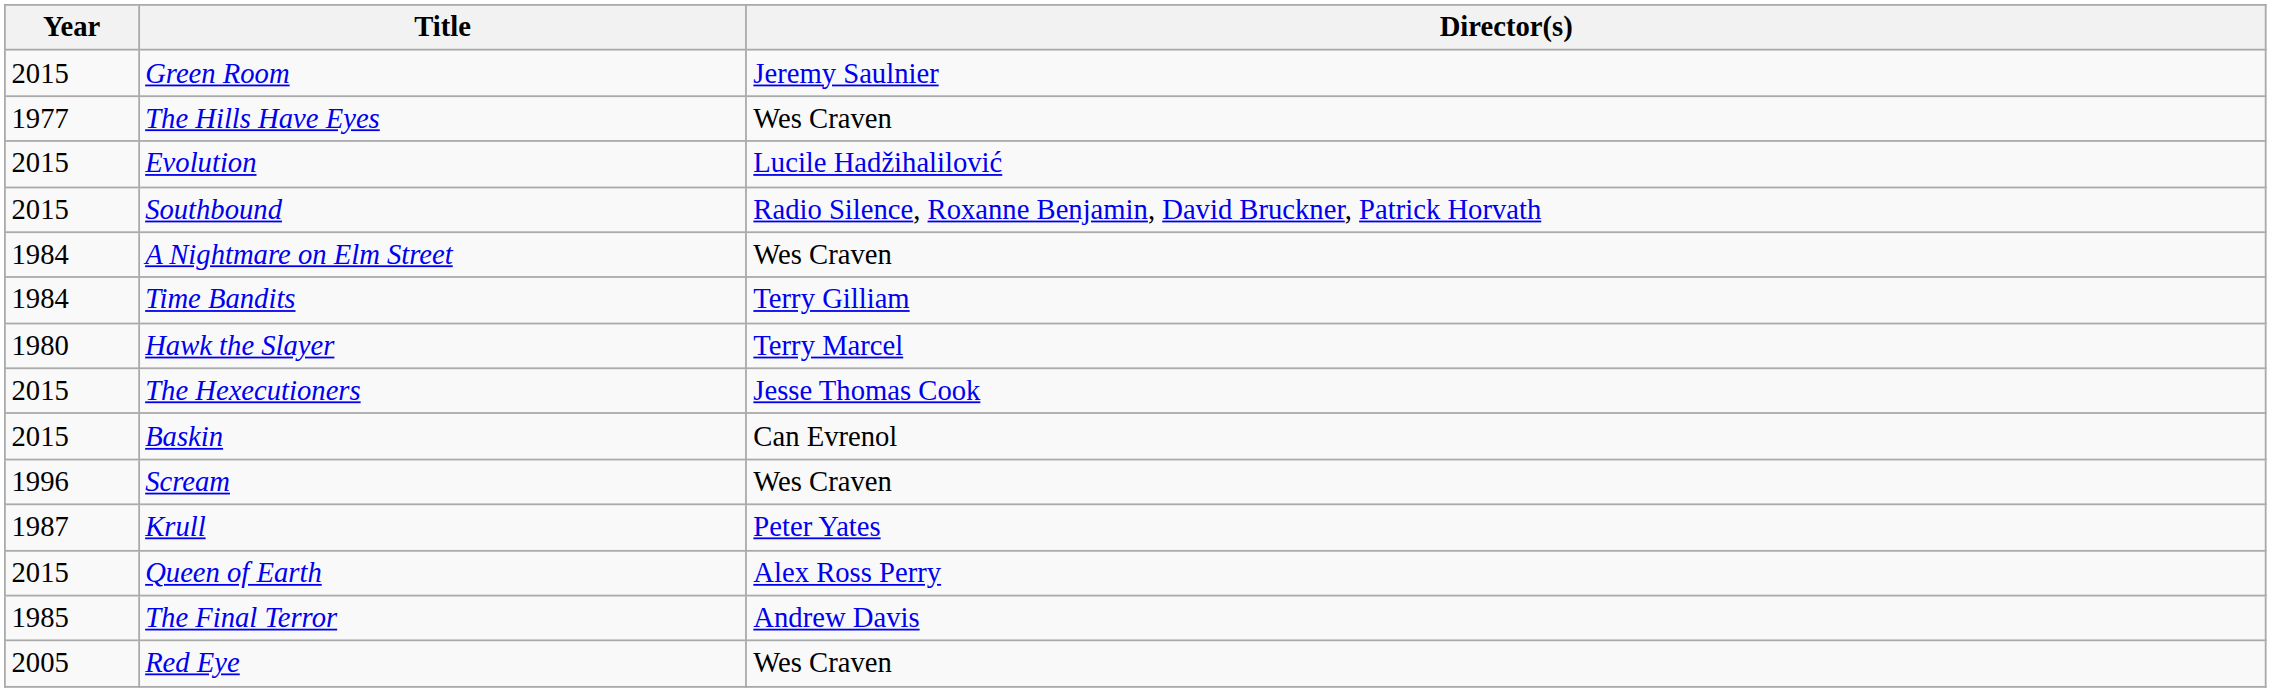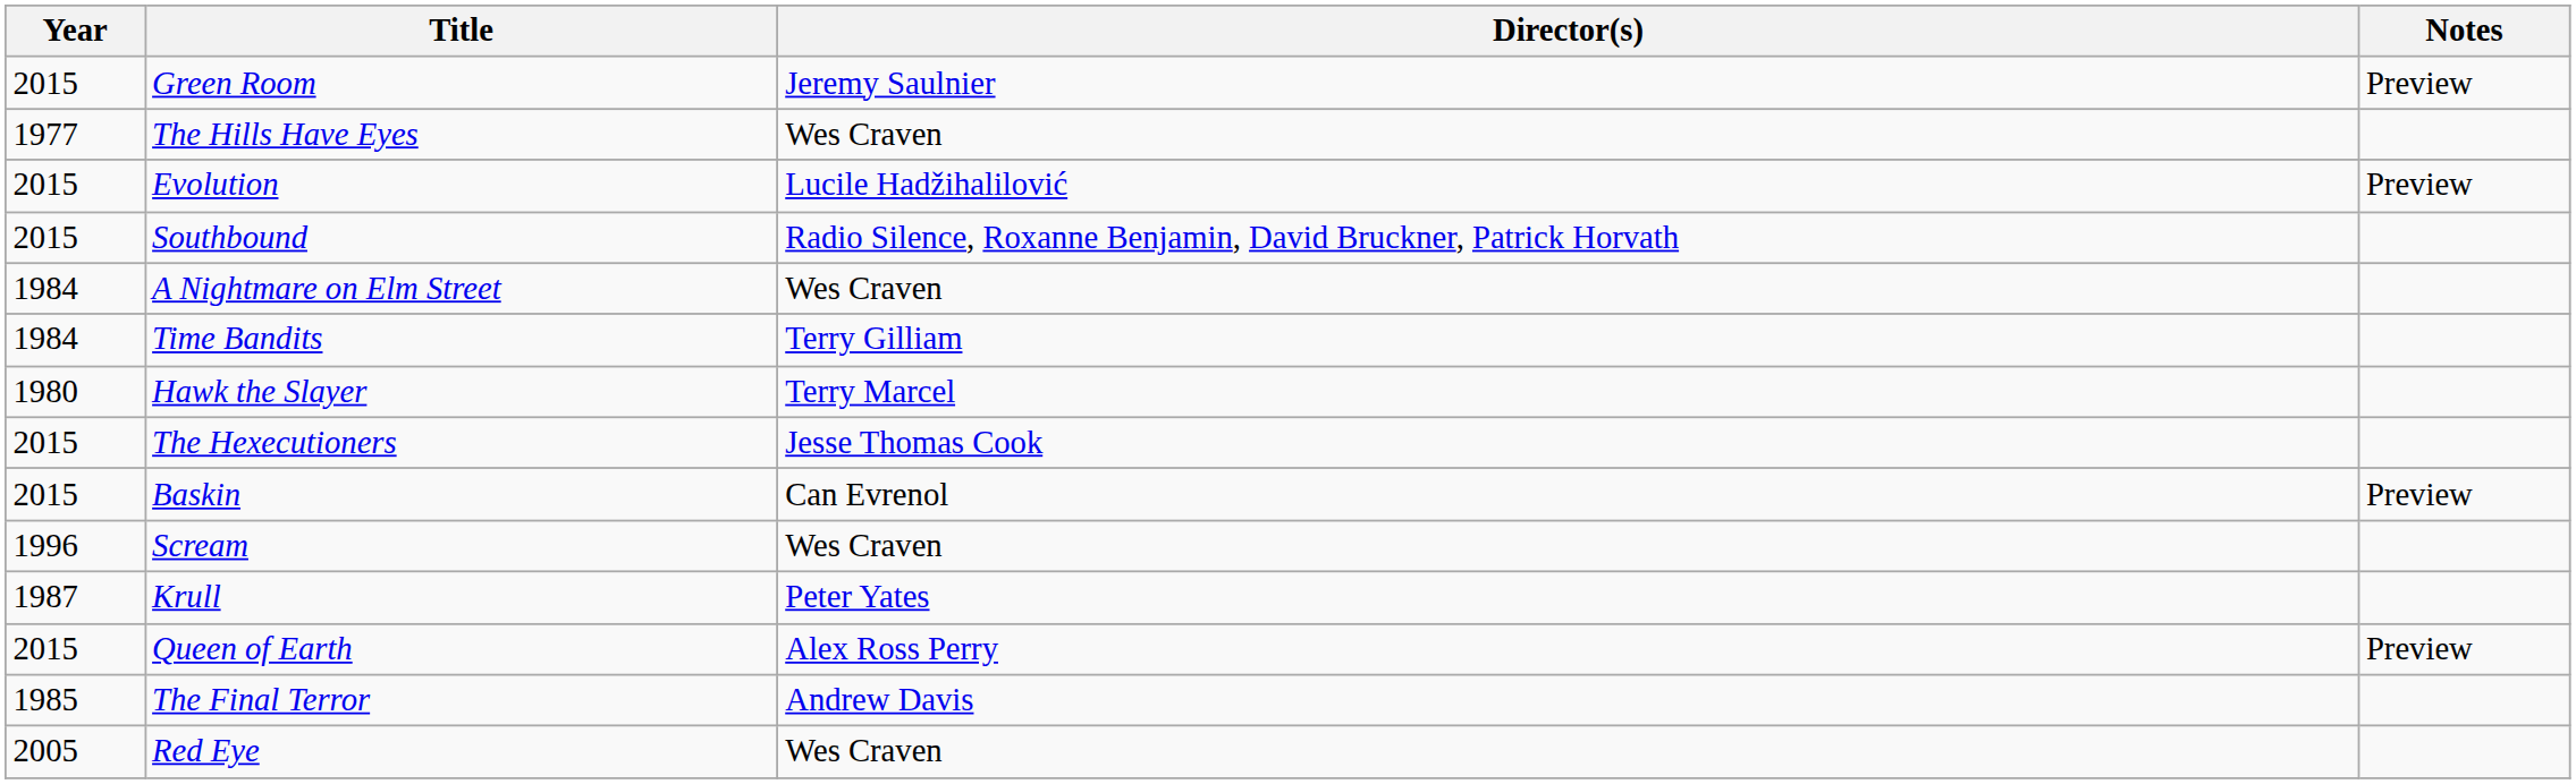 <table class="sortable wikitable" style="width:100%; margin-bottom:4px">
 <tr>
 <th>Year</th>
 <th>Title</th>
 <th>Director(s)</th>
+<th>Notes</th>
 </tr>
 <tr>
 <td>2015</td>
 <td><em><a href='#'>Green Room</a></em></td>
 <td><a href='#'>Jeremy Saulnier</a></td>
+<td>Preview</td>
 </tr>
 <tr>
 <td>1977</td>
 <td><em><a href='#'>The Hills Have Eyes</a></em></td>
 <td>Wes Craven</td>
+<td></td>
 </tr>
 <tr>
 <td>2015</td>
 <td><em><a href='#'>Evolution</a></em></td>
 <td><a href='#'>Lucile Hadžihalilović</a></td>
+<td>Preview</td>
 </tr>
 <tr>
 <td>2015</td>
 <td><em><a href='#'>Southbound</a></em></td>
 <td><a href='#'>Radio Silence</a>, <a href='#'>Roxanne Benjamin</a>, <a href='#'>David Bruckner</a>, <a href='#'>Patrick Horvath</a></td>
+<td></td>
 </tr>
 <tr>
 <td>1984</td>
 <td><em><a href='#'>A Nightmare on Elm Street</a></em></td>
 <td>Wes Craven</td>
+<td></td>
 </tr>
 <tr>
 <td>1984</td>
 <td><em><a href='#'>Time Bandits</a></em></td>
 <td><a href='#'>Terry Gilliam</a></td>
+<td></td>
 </tr>
 <tr>
 <td>1980</td>
 <td><em><a href='#'>Hawk the Slayer</a></em></td>
 <td><a href='#'>Terry Marcel</a></td>
+<td></td>
 </tr>
 <tr>
 <td>2015</td>
 <td><em><a href='#'>The Hexecutioners</a></em></td>
 <td><a href='#'>Jesse Thomas Cook</a></td>
+<td></td>
 </tr>
 <tr>
 <td>2015</td>
 <td><em><a href='#'>Baskin</a></em></td>
 <td>Can Evrenol</td>
+<td>Preview</td>
 </tr>
 <tr>
 <td>1996</td>
 <td><em><a href='#'>Scream</a></em></td>
 <td>Wes Craven</td>
+<td></td>
 </tr>
 <tr>
 <td>1987</td>
 <td><em><a href='#'>Krull</a></em></td>
 <td><a href='#'>Peter Yates</a></td>
+<td></td>
 </tr>
 <tr>
 <td>2015</td>
 <td><em><a href='#'>Queen of Earth</a></em></td>
 <td><a href='#'>Alex Ross Perry</a></td>
+<td>Preview</td>
 </tr>
 <tr>
 <td>1985</td>
 <td><em><a href='#'>The Final Terror</a></em></td>
 <td><a href='#'>Andrew Davis</a></td>
+<td></td>
 </tr>
 <tr>
 <td>2005</td>
 <td><em><a href='#'>Red Eye</a></em></td>
 <td>Wes Craven</td>
+<td></td>
 </tr>
 </table>
